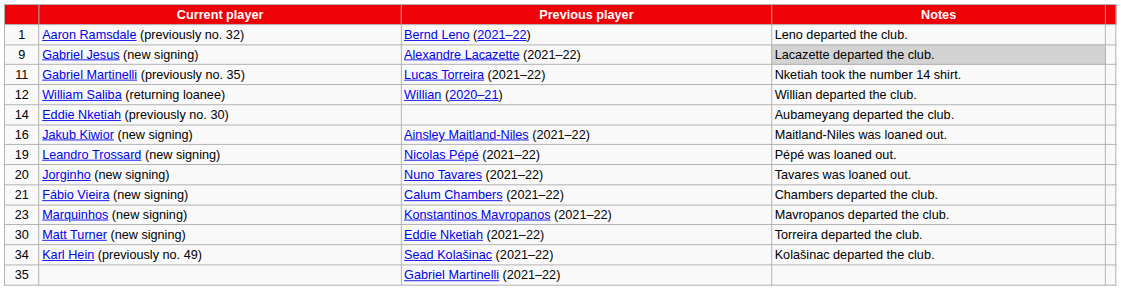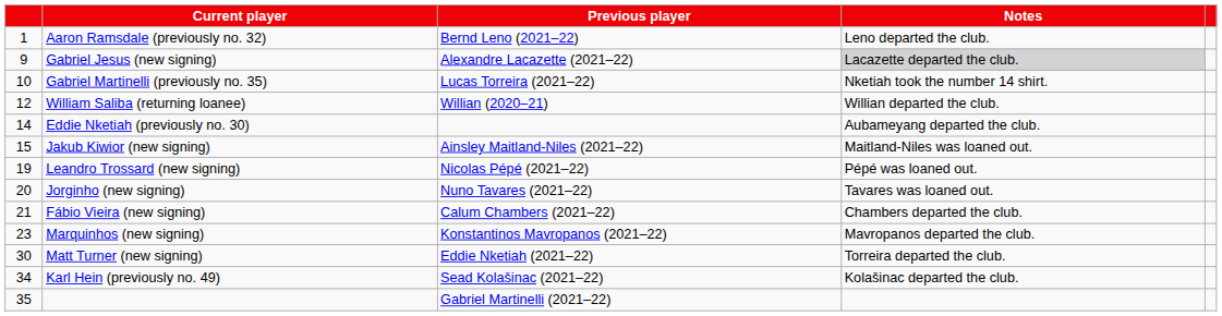 <table class="wikitable" style="text-align:center; font-size:90%; width:100%;">
 <tr>
 <th style="background-color:#ee0107; color:#ffffff;"></th>
 <th style="background-color:#ee0107; color:#ffffff;">Current player</th>
 <th style="background-color:#ee0107; color:#ffffff;">Previous player</th>
 <th style="background-color:#ee0107; color:#ffffff;">Notes</th>
 <th style="background-color:#ee0107; color:#ffffff;"></th>
 </tr>
 <tr>
 <td>1</td>
 <td style="text-align:left;"> <a href='#'>Aaron Ramsdale</a> (previously no. 32)</td>
 <td style="text-align:left;"> <a href='#'>Bernd Leno</a> (<a href='#'>2021–22</a>)</td>
 <td style="text-align:left;">Leno departed the club.</td>
 <td></td>
 </tr>
 <tr>
 <td>9</td>
 <td style="text-align:left;"> <a href='#'>Gabriel Jesus</a> (new signing)</td>
 <td style="text-align:left;"> <a href='#'>Alexandre Lacazette</a> (2021–22)</td>
 <td style="background: lightgrey; text-align:left;">Lacazette departed the club.</td>
 <td></td>
 </tr>
 <tr>
-<td>11</td>
+<td>10</td>
 <td style="text-align:left;"> <a href='#'>Gabriel Martinelli</a> (previously no. 35)</td>
 <td style="text-align:left;"> <a href='#'>Lucas Torreira</a> (2021–22)</td>
 <td style="text-align:left;">Nketiah took the number 14 shirt.</td>
 <td></td>
 </tr>
 <tr>
 <td>12</td>
 <td style="text-align:left;"> <a href='#'>William Saliba</a> (returning loanee)</td>
 <td style="text-align:left;"> <a href='#'>Willian</a> (<a href='#'>2020–21</a>)</td>
 <td style="text-align:left;">Willian departed the club.</td>
 <td></td>
 </tr>
 <tr>
 <td>14</td>
 <td style="text-align:left;"> <a href='#'>Eddie Nketiah</a> (previously no. 30)</td>
 <td style="text-align:left;"></td>
 <td style="text-align:left;">Aubameyang departed the club.</td>
 <td></td>
 </tr>
 <tr>
-<td>16</td>
+<td>15</td>
 <td style="text-align:left;"> <a href='#'>Jakub Kiwior</a> (new signing)</td>
 <td style="text-align:left;"> <a href='#'>Ainsley Maitland-Niles</a> (2021–22)</td>
 <td style="text-align:left;">Maitland-Niles was loaned out.</td>
 <td></td>
 </tr>
 <tr>
 <td>19</td>
 <td style="text-align:left;"> <a href='#'>Leandro Trossard</a> (new signing)</td>
 <td style="text-align:left;"> <a href='#'>Nicolas Pépé</a> (2021–22)</td>
 <td style="text-align:left;">Pépé was loaned out.</td>
 <td></td>
 </tr>
 <tr>
 <td>20</td>
 <td style="text-align:left;"> <a href='#'>Jorginho</a> (new signing)</td>
 <td style="text-align:left;"> <a href='#'>Nuno Tavares</a> (2021–22)</td>
 <td style="text-align:left;">Tavares was loaned out.</td>
 <td></td>
 </tr>
 <tr>
 <td>21</td>
 <td style="text-align:left;"> <a href='#'>Fábio Vieira</a> (new signing)</td>
 <td style="text-align:left;"> <a href='#'>Calum Chambers</a> (2021–22)</td>
 <td style="text-align:left;">Chambers departed the club.</td>
 <td></td>
 </tr>
 <tr>
 <td>23</td>
 <td style="text-align:left;"> <a href='#'>Marquinhos</a> (new signing)</td>
 <td style="text-align:left;"> <a href='#'>Konstantinos Mavropanos</a> (2021–22)</td>
 <td style="text-align:left;">Mavropanos departed the club.</td>
 <td></td>
 </tr>
 <tr>
 <td>30</td>
 <td style="text-align:left;"> <a href='#'>Matt Turner</a> (new signing)</td>
 <td style="text-align:left;"> <a href='#'>Eddie Nketiah</a> (2021–22)</td>
 <td style="text-align:left;">Torreira departed the club.</td>
 <td></td>
 </tr>
 <tr>
 <td>34</td>
 <td style="text-align:left;"> <a href='#'>Karl Hein</a> (previously no. 49)</td>
 <td style="text-align:left;"> <a href='#'>Sead Kolašinac</a> (2021–22)</td>
 <td style="text-align:left;">Kolašinac departed the club.</td>
 <td></td>
 </tr>
 <tr>
 <td>35</td>
 <td style="text-align:left;"></td>
 <td style="text-align:left;"> <a href='#'>Gabriel Martinelli</a> (2021–22)</td>
 <td style="text-align:left;"></td>
 <td></td>
 </tr>
 </table>
